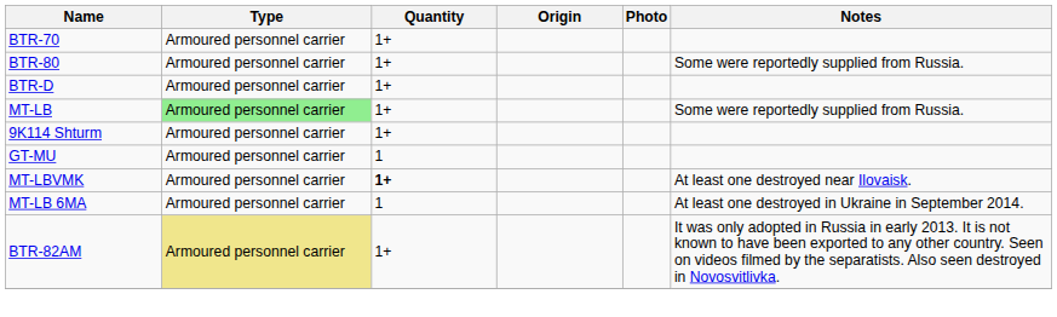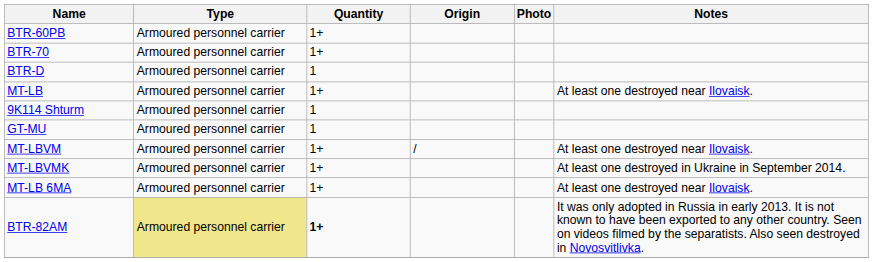 <table class="wikitable" style="width:90%;">
 <tr>
 <th style="width:15%;">Name</th>
 <th style="width:20%;">Type</th>
 <th style="width:12%;">Quantity</th>
 <th style="width:12%;">Origin</th>
 <th>Photo</th>
 <th>Notes</th>
 </tr>
 <tr>
+<td><a href='#'>BTR-60PB</a></td>
+<td>Armoured personnel carrier</td>
+<td>1+</td>
+<td></td>
+<td></td>
+<td></td>
+</tr>
+<tr>
 <td><a href='#'>BTR-70</a></td>
 <td>Armoured personnel carrier</td>
 <td>1+</td>
 <td></td>
 <td></td>
 <td></td>
 </tr>
 <tr>
-<td><a href='#'>BTR-80</a></td>
-<td>Armoured personnel carrier</td>
-<td>1+</td>
-<td></td>
-<td></td>
-<td>Some were reportedly supplied from Russia.</td>
-</tr>
-<tr>
 <td><a href='#'>BTR-D</a></td>
 <td>Armoured personnel carrier</td>
-<td>1+</td>
+<td>1</td>
 <td></td>
 <td></td>
 <td></td>
 </tr>
 <tr>
 <td><a href='#'>MT-LB</a></td>
-<td style="background: lightgreen;">Armoured personnel carrier</td>
+<td>Armoured personnel carrier</td>
 <td>1+</td>
 <td></td>
 <td></td>
-<td>Some were reportedly supplied from Russia.</td>
+<td>At least one destroyed near <a href='#'>Ilovaisk</a>.</td>
 </tr>
 <tr>
 <td><a href='#'>9K114 Shturm</a></td>
 <td>Armoured personnel carrier</td>
-<td>1+</td>
+<td>1</td>
 <td></td>
 <td></td>
 <td></td>
 </tr>
 <tr>
 <td><a href='#'>GT-MU</a></td>
 <td>Armoured personnel carrier</td>
 <td>1</td>
 <td></td>
 <td></td>
 <td></td>
 </tr>
 <tr>
+<td><a href='#'>MT-LBVM</a></td>
+<td>Armoured personnel carrier</td>
+<td>1+</td>
+<td> /<br></td>
+<td></td>
+<td>At least one destroyed near <a href='#'>Ilovaisk</a>.</td>
+</tr>
+<tr>
 <td><a href='#'>MT-LBVMK</a></td>
 <td>Armoured personnel carrier</td>
-<td><strong>1+</strong></td>
+<td>1+</td>
+<td> <br></td>
+<td></td>
+<td>At least one destroyed in Ukraine in September 2014.</td>
+</tr>
+<tr>
+<td><a href='#'>MT-LB 6MA</a></td>
+<td>Armoured personnel carrier</td>
+<td>1+</td>
 <td> <br></td>
 <td></td>
 <td>At least one destroyed near <a href='#'>Ilovaisk</a>.</td>
 </tr>
 <tr>
-<td><a href='#'>MT-LB 6MA</a></td>
-<td>Armoured personnel carrier</td>
-<td>1</td>
-<td> <br></td>
-<td></td>
-<td>At least one destroyed in Ukraine in September 2014.</td>
-</tr>
-<tr>
 <td><a href='#'>BTR-82AM</a></td>
 <td style="background: khaki;">Armoured personnel carrier</td>
-<td>1+</td>
+<td><strong>1+</strong></td>
 <td> <br></td>
 <td></td>
 <td>It was only adopted in Russia in early 2013. It is not known to have been exported to any other country. Seen on videos filmed by the separatists. Also seen destroyed in <a href='#'>Novosvitlivka</a>.</td>
 </tr>
 <tr>
 </tr>
 </table>
